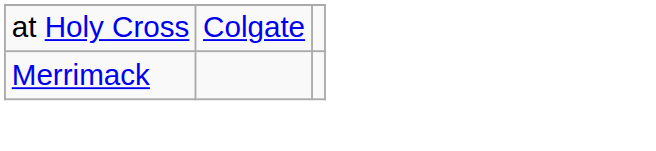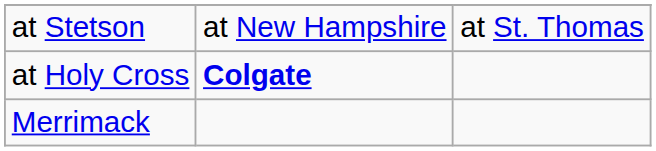 <table class="wikitable">
 <tr>
 </tr>
 <tr>
+<td>at <a href='#'>Stetson</a></td>
+<td>at <a href='#'>New Hampshire</a></td>
+<td>at <a href='#'>St. Thomas</a></td>
+</tr>
+<tr>
 <td>at <a href='#'>Holy Cross</a></td>
-<td><a href='#'>Colgate</a></td>
+<td><strong><a href='#'>Colgate</a></strong></td>
 <td></td>
 </tr>
 <tr>
 <td><a href='#'>Merrimack</a></td>
 <td></td>
 <td></td>
 </tr>
 </table>
